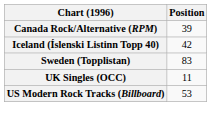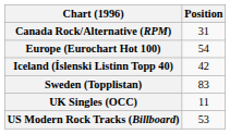 <table class="wikitable sortable plainrowheaders" style="text-align:center">
 <tr>
 <th>Chart (1996)</th>
 <th>Position</th>
 </tr>
 <tr>
 <th scope="row">Canada Rock/Alternative (<em>RPM</em>)</th>
-<td>39</td>
+<td>31</td>
+</tr>
+<tr>
+<th scope="row">Europe (Eurochart Hot 100)</th>
+<td>54</td>
 </tr>
 <tr>
 <th scope="row">Iceland (Íslenski Listinn Topp 40)</th>
 <td>42</td>
 </tr>
 <tr>
 <th scope="row">Sweden (Topplistan)</th>
 <td>83</td>
 </tr>
 <tr>
 <th scope="row">UK Singles (OCC)</th>
 <td>11</td>
 </tr>
 <tr>
 <th scope="row">US Modern Rock Tracks (<em>Billboard</em>)</th>
 <td>53</td>
 </tr>
 </table>
